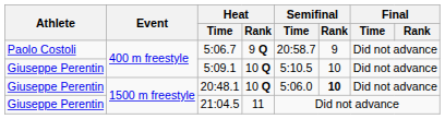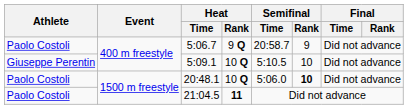 <table class=wikitable style="font-size:90%;">
 <tr>
 <th rowspan=2>Athlete</th>
 <th rowspan=2>Event</th>
 <th colspan=2>Heat</th>
 <th colspan=2>Semifinal</th>
 <th colspan=2>Final</th>
 </tr>
 <tr style="font-size:95%">
 <th>Time</th>
 <th>Rank</th>
 <th>Time</th>
 <th>Rank</th>
 <th>Time</th>
 <th>Rank</th>
 </tr>
 <tr align=center>
 <td align=left><a href='#'>Paolo Costoli</a></td>
 <td rowspan=2 align=left><a href='#'>400 m freestyle</a></td>
 <td>5:06.7</td>
 <td>9 <strong>Q</strong></td>
 <td>20:58.7</td>
 <td>9</td>
 <td colspan=2>Did not advance</td>
 </tr>
 <tr align=center>
 <td align=left><a href='#'>Giuseppe Perentin</a></td>
 <td>5:09.1</td>
 <td>10 <strong>Q</strong></td>
 <td>5:10.5</td>
 <td>10</td>
 <td colspan=2>Did not advance</td>
 </tr>
 <tr align=center>
-<td align=left><a href='#'>Giuseppe Perentin</a></td>
+<td align=left><a href='#'>Paolo Costoli</a></td>
 <td rowspan=2 align=left><a href='#'>1500 m freestyle</a></td>
 <td>20:48.1</td>
 <td>10 <strong>Q</strong></td>
 <td>5:06.0</td>
 <td><strong>10</strong></td>
 <td colspan=2>Did not advance</td>
 </tr>
 <tr align=center>
-<td align=left><a href='#'>Giuseppe Perentin</a></td>
+<td align=left><a href='#'>Paolo Costoli</a></td>
 <td>21:04.5</td>
-<td>11</td>
+<td><strong>11</strong></td>
 <td colspan=4>Did not advance</td>
 </tr>
 </table>
